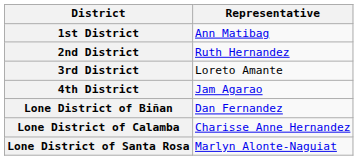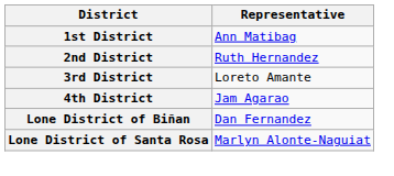 <table class=wikitable style="font-size:90%;">
 <tr>
 <th>District</th>
 <th>Representative</th>
 </tr>
 <tr>
 <th>1st District</th>
 <td> <a href='#'>Ann Matibag</a></td>
 </tr>
 <tr>
 <th>2nd District</th>
 <td> <a href='#'>Ruth Hernandez</a></td>
 </tr>
 <tr>
 <th>3rd District</th>
 <td> Loreto Amante</td>
 </tr>
 <tr>
 <th>4th District</th>
 <td> <a href='#'>Jam Agarao</a></td>
 </tr>
 <tr>
 <th>Lone District of Biñan</th>
 <td> <a href='#'>Dan Fernandez</a></td>
 </tr>
 <tr>
-<th>Lone District of Calamba</th>
-<td> <a href='#'>Charisse Anne Hernandez</a></td>
-</tr>
-<tr>
 <th>Lone District of Santa Rosa</th>
 <td> <a href='#'>Marlyn Alonte-Naguiat</a></td>
 </tr>
 </table>
